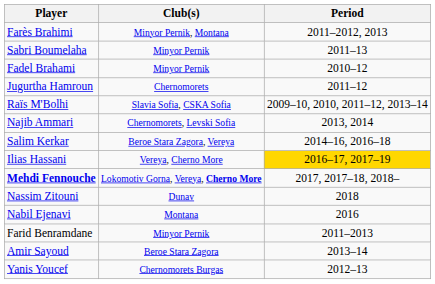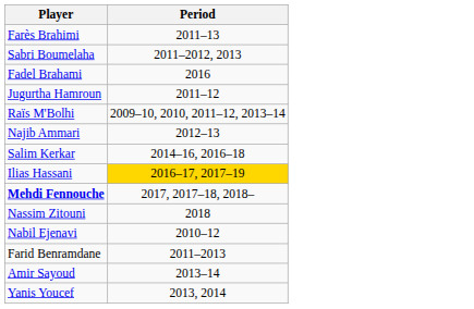 <table class="wikitable collapsible collapsed" style="text-align:center">
 <tr>
 <th scope="col">Player</th>
-<th scope="col" class="unsortable">Club(s)</th>
 <th scope="col">Period</th>
 </tr>
 <tr>
 <td align="left"><a href='#'>Farès Brahimi</a></td>
-<td><small><a href='#'>Minyor Pernik</a>, <a href='#'>Montana</a></small></td>
+<td>2011–13</td>
+</tr>
+<tr>
+<td align="left"><a href='#'>Sabri Boumelaha</a></td>
 <td>2011–2012, 2013</td>
 </tr>
 <tr>
-<td align="left"><a href='#'>Sabri Boumelaha</a></td>
-<td><small><a href='#'>Minyor Pernik</a></small></td>
-<td>2011–13</td>
-</tr>
-<tr>
 <td align="left"><a href='#'>Fadel Brahami</a></td>
-<td><small><a href='#'>Minyor Pernik</a></small></td>
-<td>2010–12</td>
+<td>2016</td>
 </tr>
 <tr>
 <td align="left"><a href='#'>Jugurtha Hamroun</a></td>
-<td><small><a href='#'>Chernomorets</a></small></td>
 <td>2011–12</td>
 </tr>
 <tr>
 <td align="left"><a href='#'>Raïs M'Bolhi</a></td>
-<td><small><a href='#'>Slavia Sofia</a>, <a href='#'>CSKA Sofia</a></small></td>
 <td>2009–10, 2010, 2011–12, 2013–14</td>
 </tr>
 <tr>
 <td align="left"><a href='#'>Najib Ammari</a></td>
-<td><small><a href='#'>Chernomorets</a>, <a href='#'>Levski Sofia</a></small></td>
-<td>2013, 2014</td>
+<td>2012–13</td>
 </tr>
 <tr>
 <td align="left"><a href='#'>Salim Kerkar</a></td>
-<td><small><a href='#'>Beroe Stara Zagora</a>, <a href='#'>Vereya</a></small></td>
 <td>2014–16, 2016–18</td>
 </tr>
 <tr>
 <td align="left"><a href='#'>Ilias Hassani</a></td>
-<td><small><a href='#'>Vereya</a>, <a href='#'>Cherno More</a></small></td>
 <td style="background: gold;">2016–17, 2017–19</td>
 </tr>
 <tr>
 <td align="left"><strong><a href='#'>Mehdi Fennouche</a></strong></td>
-<td><small><a href='#'>Lokomotiv Gorna</a>, <a href='#'>Vereya</a>, <strong><a href='#'>Cherno More</a></strong></small></td>
 <td>2017, 2017–18, 2018–</td>
 </tr>
 <tr>
 <td align="left"><a href='#'>Nassim Zitouni</a></td>
-<td><small><a href='#'>Dunav</a></small></td>
 <td>2018</td>
 </tr>
 <tr>
 <td align="left"><a href='#'>Nabil Ejenavi</a></td>
-<td><small><a href='#'>Montana</a></small></td>
-<td>2016</td>
+<td>2010–12</td>
 </tr>
 <tr>
 <td align="left">Farid Benramdane</td>
-<td><small><a href='#'>Minyor Pernik</a></small></td>
 <td>2011–2013</td>
 </tr>
 <tr>
 <td align="left"><a href='#'>Amir Sayoud</a></td>
-<td><small><a href='#'>Beroe Stara Zagora</a></small></td>
 <td>2013–14</td>
 </tr>
 <tr>
 <td align="left"><a href='#'>Yanis Youcef</a></td>
-<td><small><a href='#'>Chernomorets Burgas</a></small></td>
-<td>2012–13</td>
+<td>2013, 2014</td>
 </tr>
 </table>
